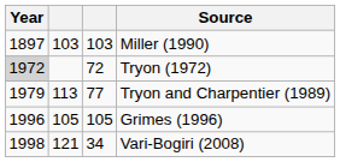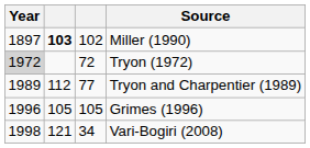 <table class="wikitable">
 <tr>
 <th>Year</th>
 <th></th>
 <th></th>
 <th>Source</th>
 </tr>
 <tr>
 <td>1897</td>
-<td>103</td>
-<td>103</td>
+<td><strong>103</strong></td>
+<td>102</td>
 <td>Miller (1990)</td>
 </tr>
 <tr>
 <td style="background: lightgrey;">1972</td>
 <td></td>
 <td>72</td>
 <td>Tryon (1972)</td>
 </tr>
 <tr>
-<td>1979</td>
-<td>113</td>
+<td>1989</td>
+<td>112</td>
 <td>77</td>
 <td>Tryon and Charpentier (1989)</td>
 </tr>
 <tr>
 <td>1996</td>
 <td>105</td>
 <td>105</td>
 <td>Grimes (1996)</td>
 </tr>
 <tr>
 <td>1998</td>
 <td>121</td>
 <td>34</td>
 <td>Vari-Bogiri (2008)</td>
 </tr>
 </table>
